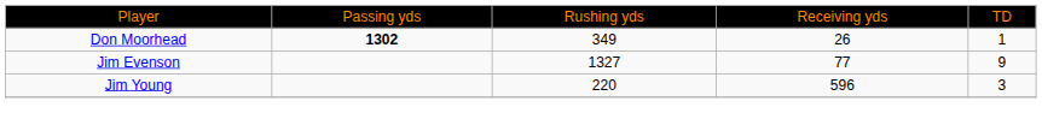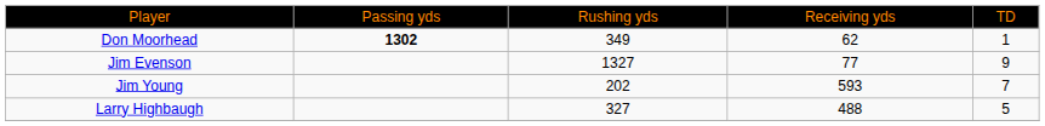 <table class="wikitable" width="90%">
 <tr align="center"  ! style="background:black;color:#FF8800;">
 <td>Player</td>
 <td>Passing yds</td>
 <td>Rushing yds</td>
 <td>Receiving yds</td>
 <td>TD</td>
 </tr>
 <tr align="center" bgcolor="">
 <td><a href='#'>Don Moorhead</a></td>
 <td><strong>1302</strong></td>
 <td>349</td>
-<td>26</td>
+<td>62</td>
 <td>1</td>
 </tr>
 <tr align="center" bgcolor="">
 <td><a href='#'>Jim Evenson</a></td>
 <td></td>
 <td>1327</td>
 <td>77</td>
 <td>9</td>
 </tr>
 <tr align="center" bgcolor="">
 <td><a href='#'>Jim Young</a></td>
 <td></td>
-<td>220</td>
-<td>596</td>
-<td>3</td>
+<td>202</td>
+<td>593</td>
+<td>7</td>
+</tr>
+<tr align="center" bgcolor="">
+<td><a href='#'>Larry Highbaugh</a></td>
+<td></td>
+<td>327</td>
+<td>488</td>
+<td>5</td>
 </tr>
 <tr align="center" bgcolor="">
 </tr>
 </table>
